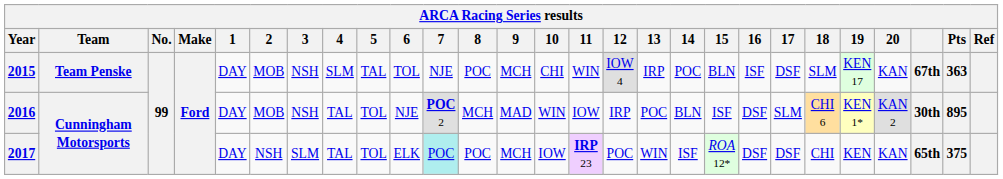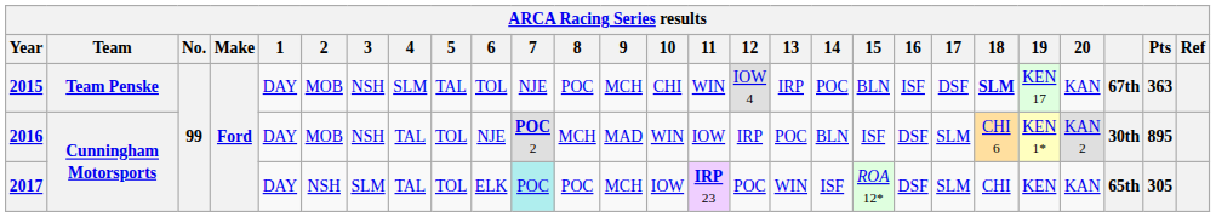 <table class="wikitable" style="text-align:center; font-size:75%">
 <tr>
 <th colspan=45><a href='#'>ARCA Racing Series</a> results</th>
 </tr>
 <tr>
 <th>Year</th>
 <th>Team</th>
 <th>No.</th>
 <th>Make</th>
 <th>1</th>
 <th>2</th>
 <th>3</th>
 <th>4</th>
 <th>5</th>
 <th>6</th>
 <th>7</th>
 <th>8</th>
 <th>9</th>
 <th>10</th>
 <th>11</th>
 <th>12</th>
 <th>13</th>
 <th>14</th>
 <th>15</th>
 <th>16</th>
 <th>17</th>
 <th>18</th>
 <th>19</th>
 <th>20</th>
 <th></th>
 <th>Pts</th>
 <th>Ref</th>
 </tr>
 <tr>
 <th><a href='#'>2015</a></th>
 <th><a href='#'>Team Penske</a></th>
 <th rowspan=3>99</th>
 <th rowspan=3><a href='#'>Ford</a></th>
 <td><a href='#'>DAY</a></td>
 <td><a href='#'>MOB</a></td>
 <td><a href='#'>NSH</a></td>
 <td><a href='#'>SLM</a></td>
 <td><a href='#'>TAL</a></td>
 <td><a href='#'>TOL</a></td>
 <td><a href='#'>NJE</a></td>
 <td><a href='#'>POC</a></td>
 <td><a href='#'>MCH</a></td>
 <td><a href='#'>CHI</a></td>
 <td><a href='#'>WIN</a></td>
 <td style="background:#DFDFDF;"><a href='#'>IOW</a><br><small>4</small></td>
 <td><a href='#'>IRP</a></td>
 <td><a href='#'>POC</a></td>
 <td><a href='#'>BLN</a></td>
 <td><a href='#'>ISF</a></td>
 <td><a href='#'>DSF</a></td>
-<td><a href='#'>SLM</a></td>
+<td><strong><a href='#'>SLM</a></strong></td>
 <td style="background:#DFFFDF;"><a href='#'>KEN</a><br><small>17</small></td>
 <td><a href='#'>KAN</a></td>
 <th>67th</th>
 <th>363</th>
 <th></th>
 </tr>
 <tr>
 <th><a href='#'>2016</a></th>
 <th rowspan=2><a href='#'>Cunningham Motorsports</a></th>
 <td><a href='#'>DAY</a></td>
 <td><a href='#'>MOB</a></td>
 <td><a href='#'>NSH</a></td>
 <td><a href='#'>TAL</a></td>
 <td><a href='#'>TOL</a></td>
 <td><a href='#'>NJE</a></td>
 <td style="background:#DFDFDF;"><strong><a href='#'>POC</a></strong><br><small>2</small></td>
 <td><a href='#'>MCH</a></td>
 <td><a href='#'>MAD</a></td>
 <td><a href='#'>WIN</a></td>
 <td><a href='#'>IOW</a></td>
 <td><a href='#'>IRP</a></td>
 <td><a href='#'>POC</a></td>
 <td><a href='#'>BLN</a></td>
 <td><a href='#'>ISF</a></td>
 <td><a href='#'>DSF</a></td>
 <td><a href='#'>SLM</a></td>
 <td style="background:#FFDF9F;"><a href='#'>CHI</a><br><small>6</small></td>
 <td style="background:#FFFFBF;"><a href='#'>KEN</a><br><small>1*</small></td>
 <td style="background:#DFDFDF;"><a href='#'>KAN</a><br><small>2</small></td>
 <th>30th</th>
 <th>895</th>
 <th></th>
 </tr>
 <tr>
 <th><a href='#'>2017</a></th>
 <td><a href='#'>DAY</a></td>
 <td><a href='#'>NSH</a></td>
 <td><a href='#'>SLM</a></td>
 <td><a href='#'>TAL</a></td>
 <td><a href='#'>TOL</a></td>
 <td><a href='#'>ELK</a></td>
 <td style="background: paleturquoise;"><a href='#'>POC</a></td>
 <td><a href='#'>POC</a></td>
 <td><a href='#'>MCH</a></td>
 <td><a href='#'>IOW</a></td>
 <td style="background:#EFCFFF;"><strong><a href='#'>IRP</a></strong><br><small>23</small></td>
 <td><a href='#'>POC</a></td>
 <td><a href='#'>WIN</a></td>
 <td><a href='#'>ISF</a></td>
 <td style="background:#DFFFDF;"><em><a href='#'>ROA</a></em><br><small>12*</small></td>
 <td><a href='#'>DSF</a></td>
-<td><a href='#'>DSF</a></td>
+<td><a href='#'>SLM</a></td>
 <td><a href='#'>CHI</a></td>
 <td><a href='#'>KEN</a></td>
 <td><a href='#'>KAN</a></td>
 <th>65th</th>
-<th>375</th>
+<th>305</th>
 <th></th>
 </tr>
 </table>
